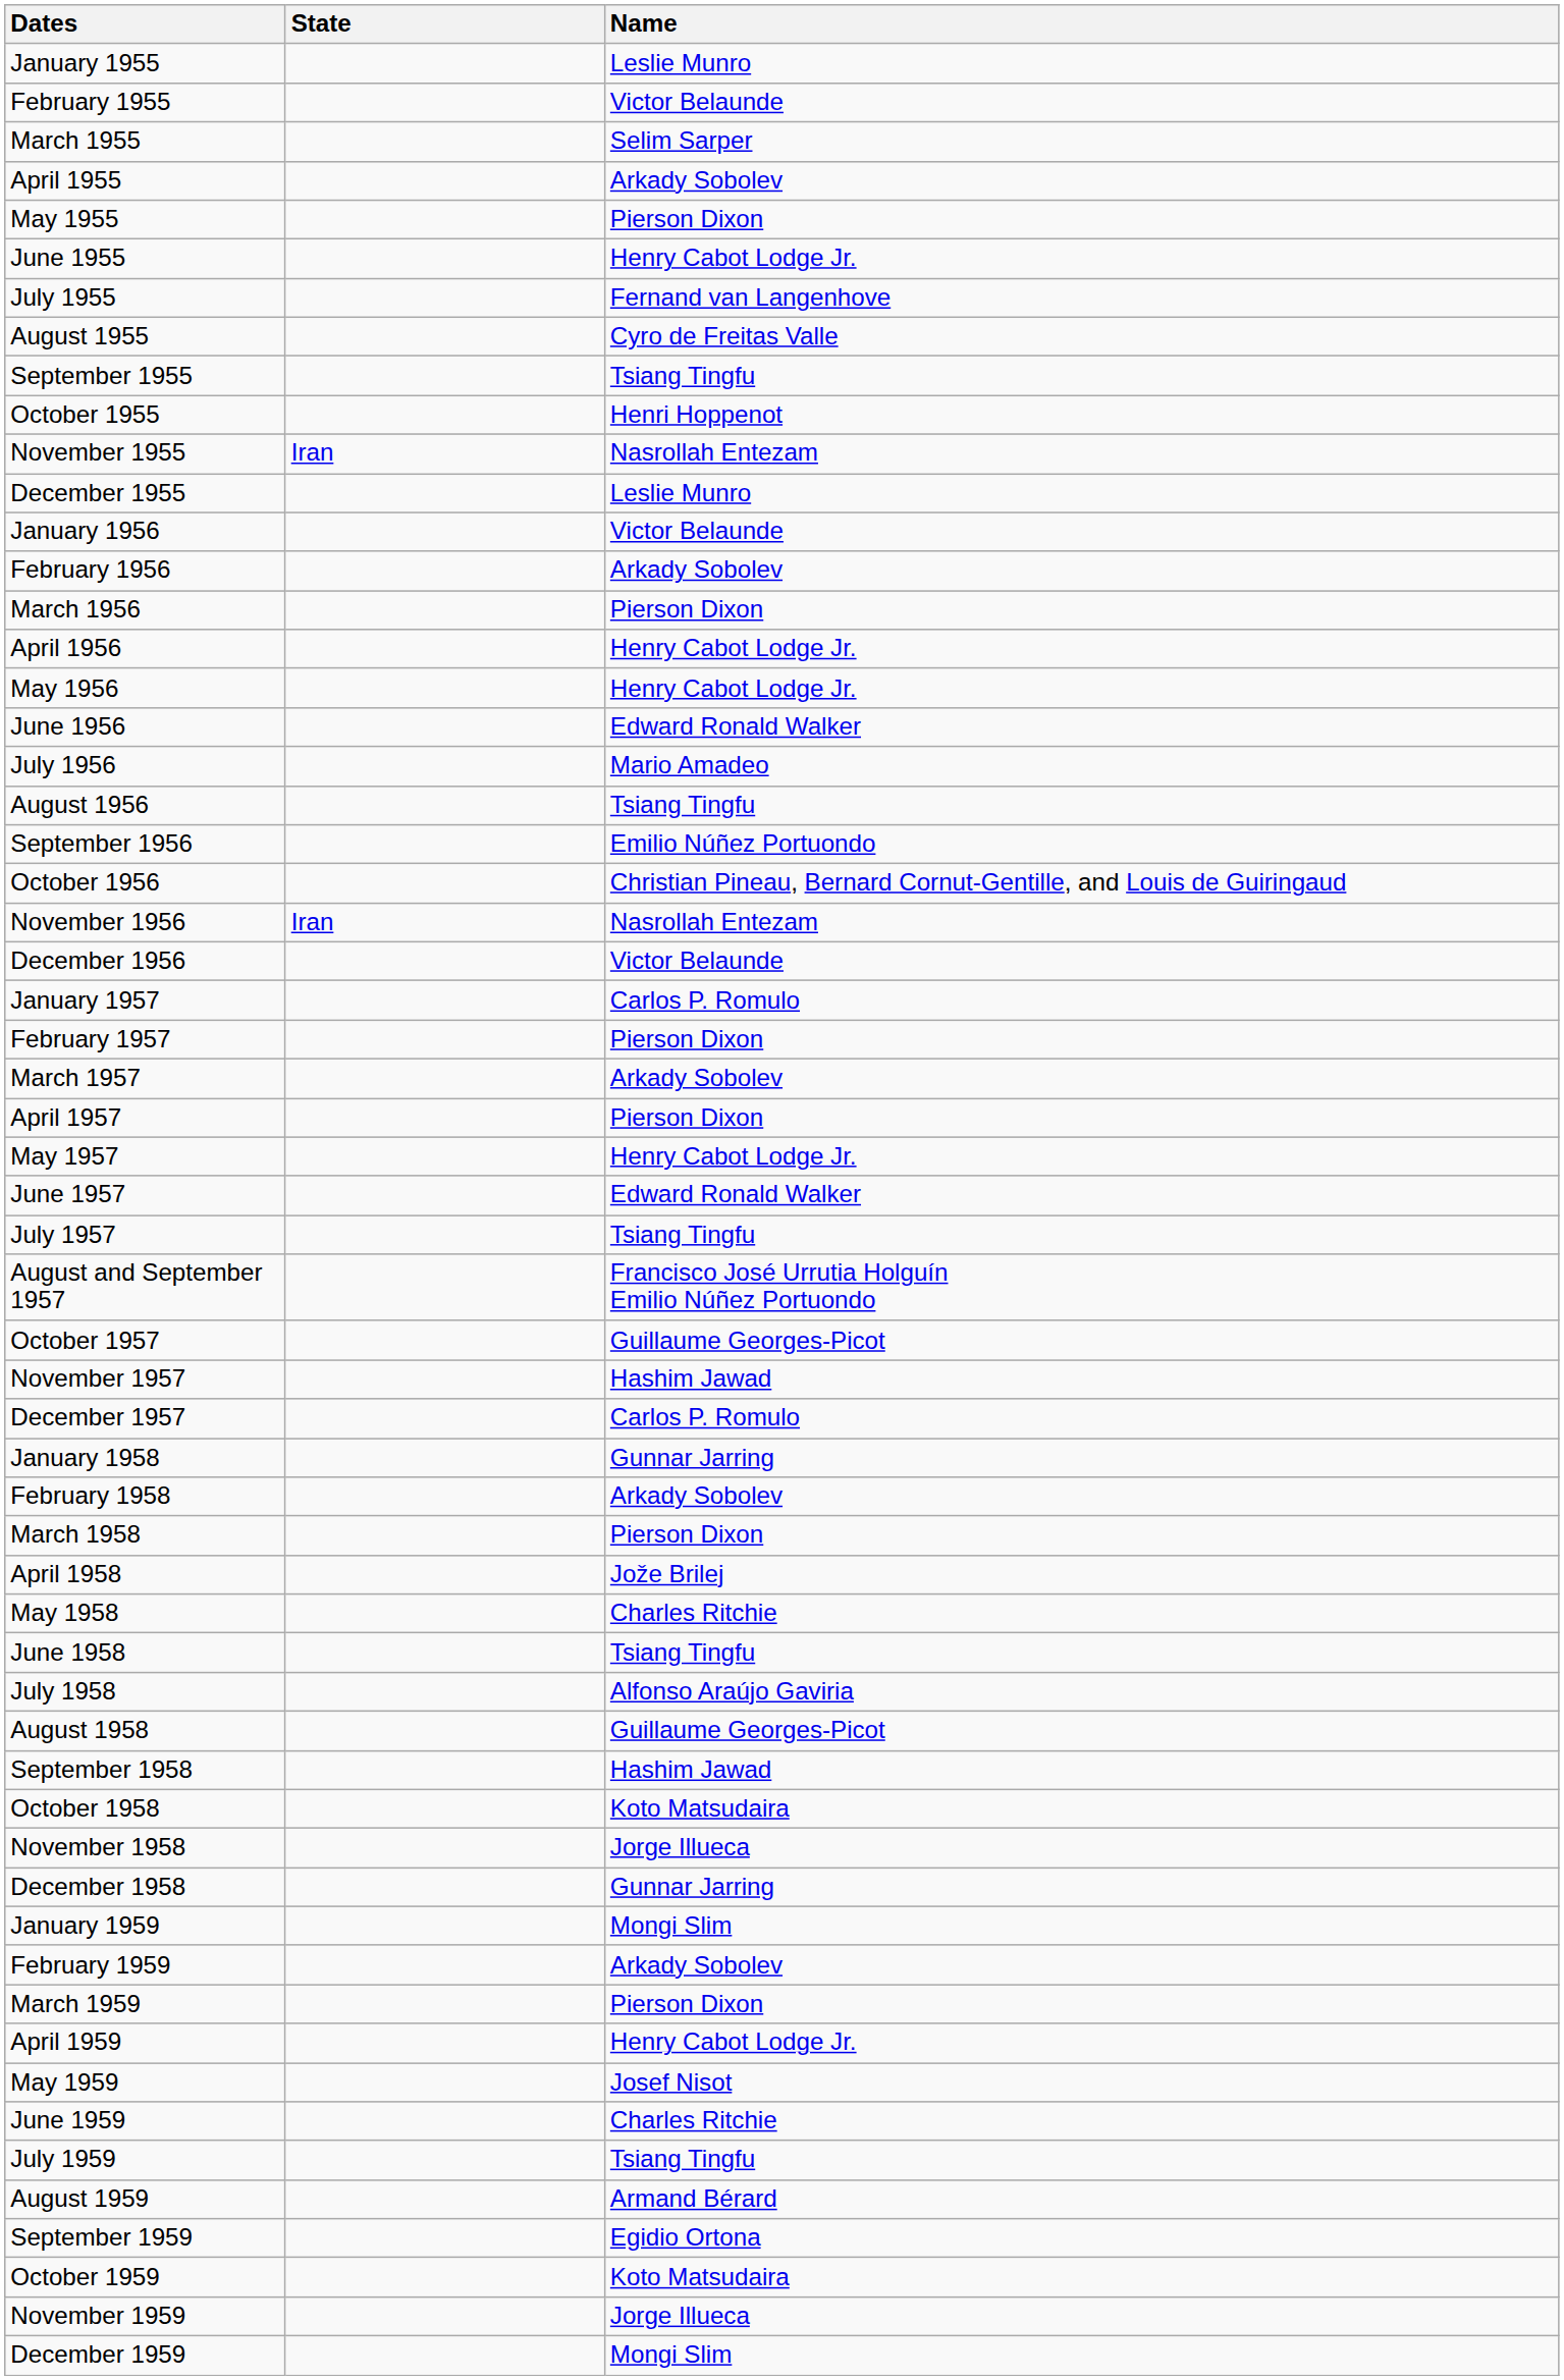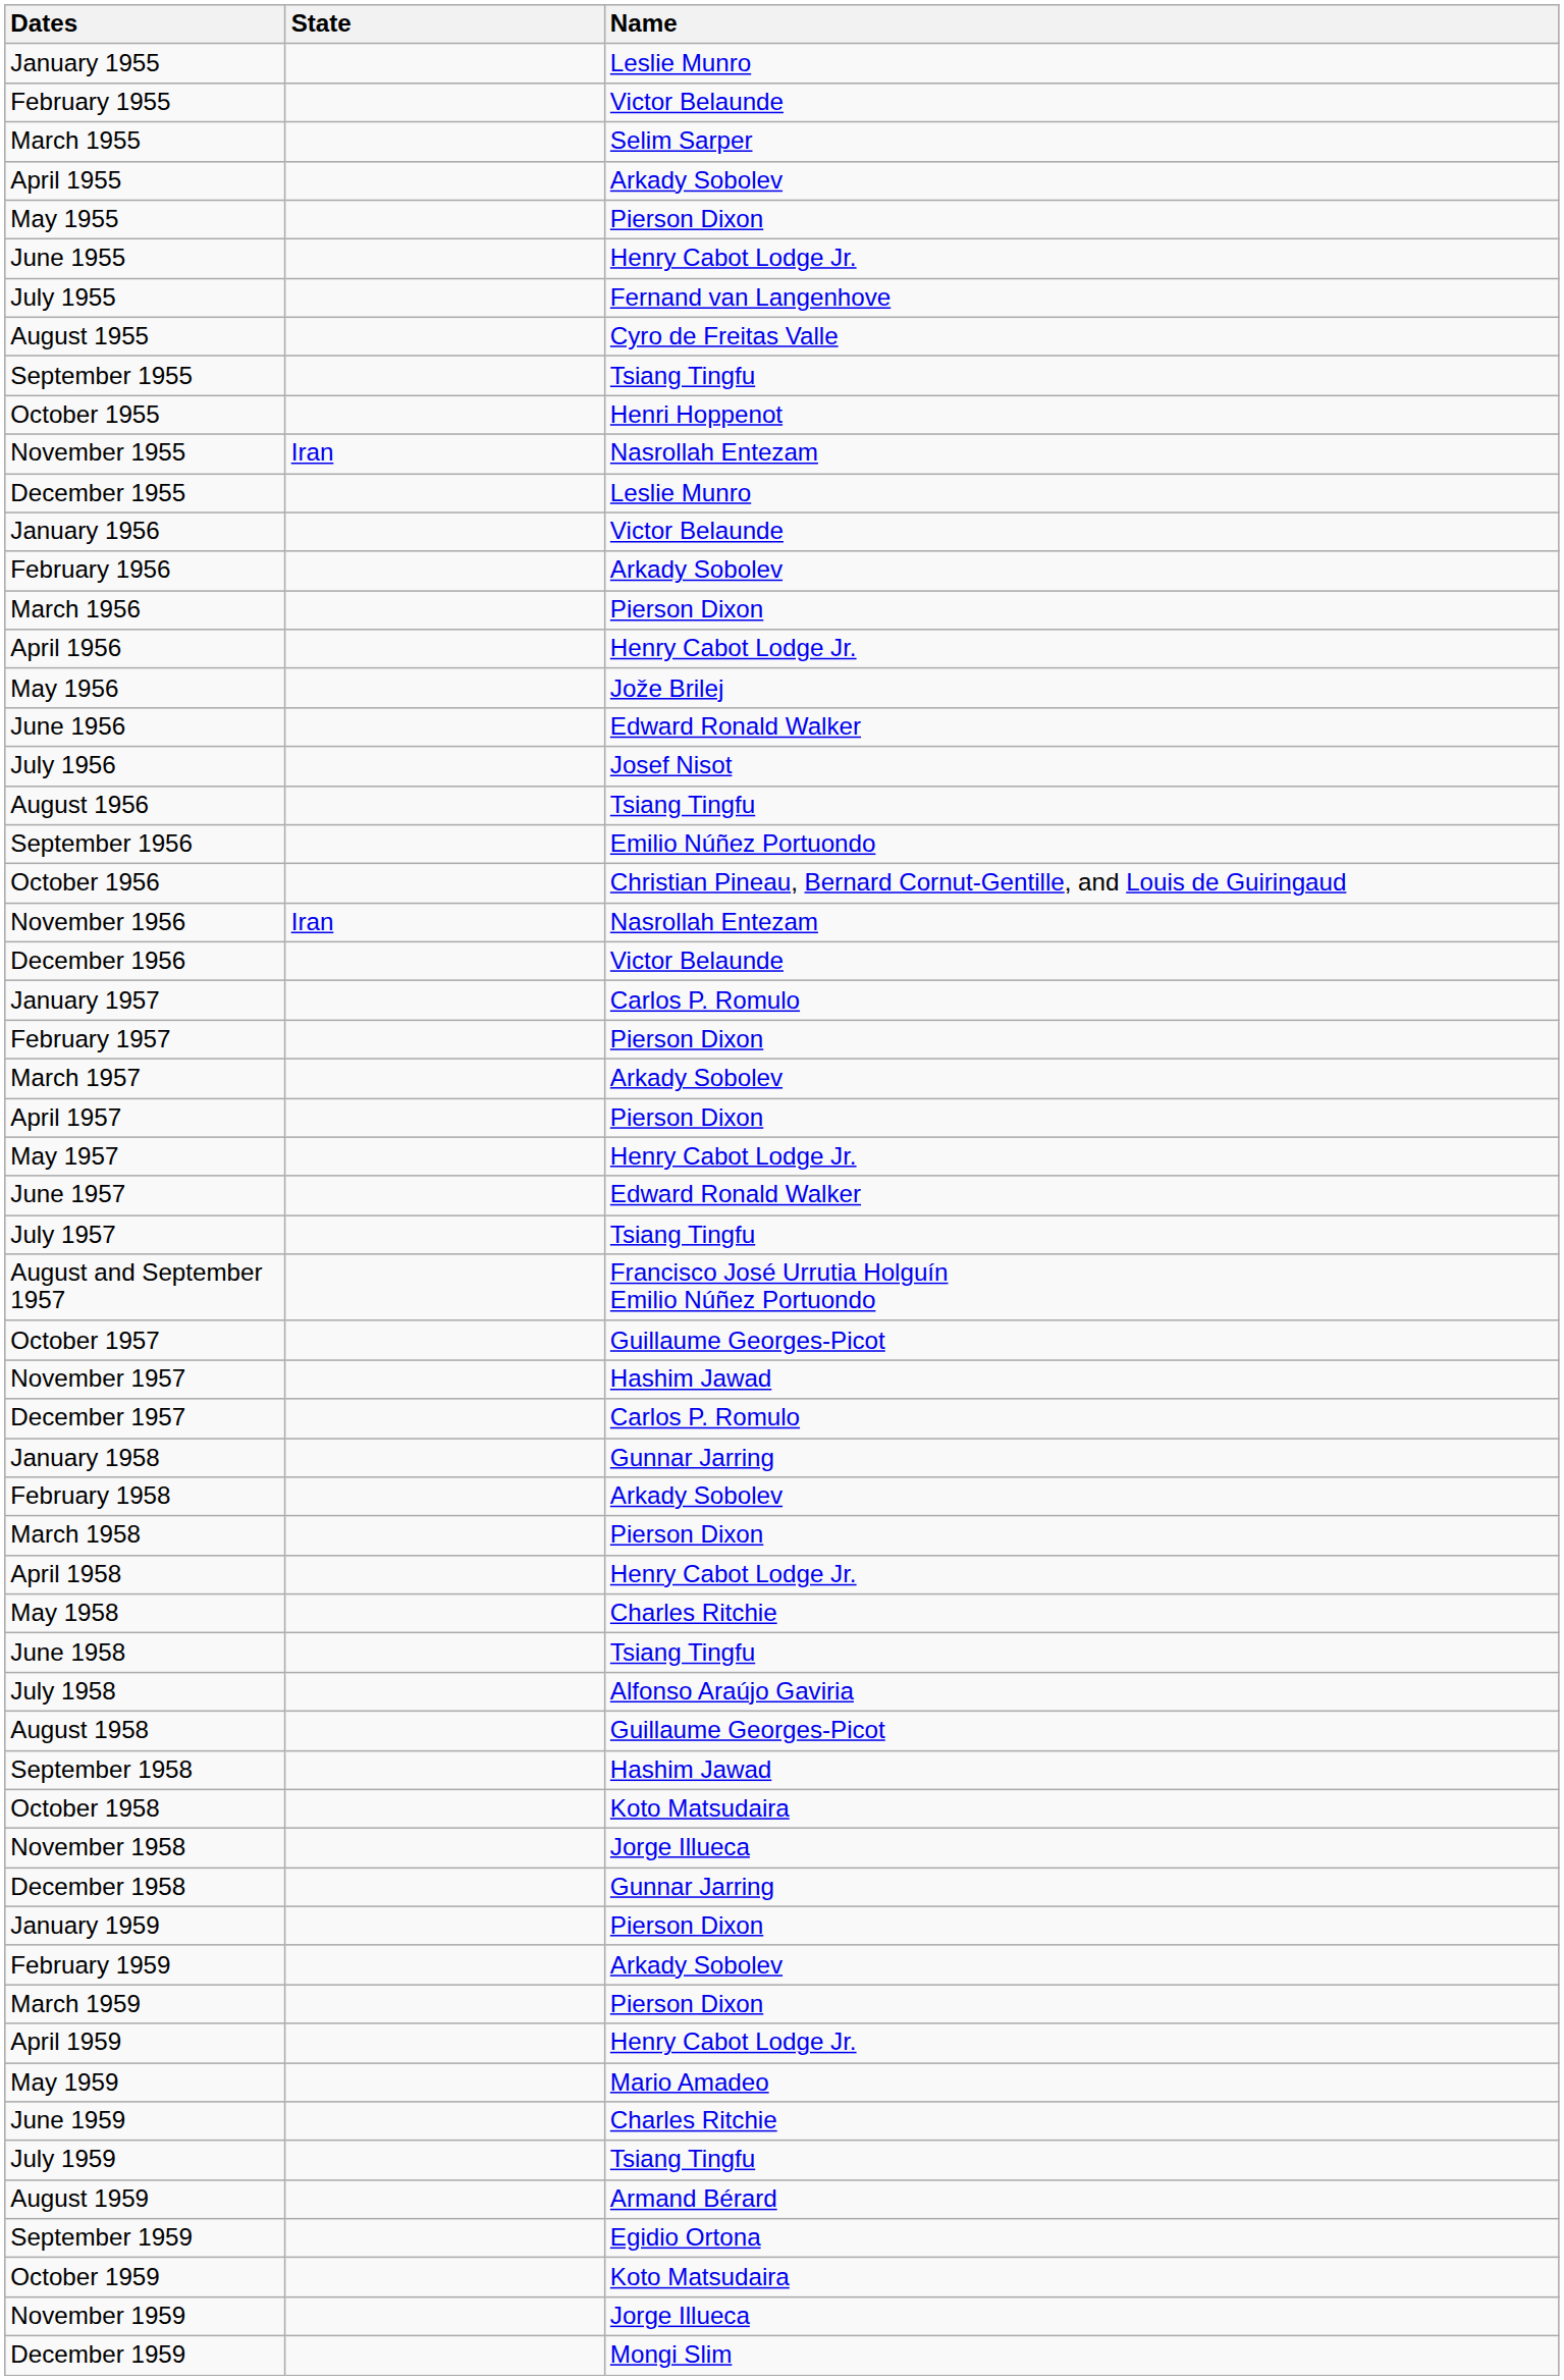 <table class="wikitable" width="80%">
 <tr>
 <th style="text-align:left;width:175px">Dates</th>
 <th style="text-align:left;width:200px">State</th>
 <th style="text-align:left;">Name</th>
 </tr>
 <tr>
 <td>January 1955</td>
 <td></td>
 <td><a href='#'>Leslie Munro</a></td>
 </tr>
 <tr>
 <td>February 1955</td>
 <td></td>
 <td><a href='#'>Victor Belaunde</a></td>
 </tr>
 <tr>
 <td>March 1955</td>
 <td></td>
 <td><a href='#'>Selim Sarper</a></td>
 </tr>
 <tr>
 <td>April 1955</td>
 <td></td>
 <td><a href='#'>Arkady Sobolev</a></td>
 </tr>
 <tr>
 <td>May 1955</td>
 <td></td>
 <td><a href='#'>Pierson Dixon</a></td>
 </tr>
 <tr>
 <td>June 1955</td>
 <td></td>
 <td><a href='#'>Henry Cabot Lodge Jr.</a></td>
 </tr>
 <tr>
 <td>July 1955</td>
 <td></td>
 <td><a href='#'>Fernand van Langenhove</a></td>
 </tr>
 <tr>
 <td>August 1955</td>
 <td></td>
 <td><a href='#'>Cyro de Freitas Valle</a></td>
 </tr>
 <tr>
 <td>September 1955</td>
 <td></td>
 <td><a href='#'>Tsiang Tingfu</a></td>
 </tr>
 <tr>
 <td>October 1955</td>
 <td></td>
 <td><a href='#'>Henri Hoppenot</a></td>
 </tr>
 <tr>
 <td>November 1955</td>
 <td> <a href='#'>Iran</a></td>
 <td><a href='#'>Nasrollah Entezam</a></td>
 </tr>
 <tr>
 <td>December 1955</td>
 <td></td>
 <td><a href='#'>Leslie Munro</a></td>
 </tr>
 <tr>
 <td>January 1956</td>
 <td></td>
 <td><a href='#'>Victor Belaunde</a></td>
 </tr>
 <tr>
 <td>February 1956</td>
 <td></td>
 <td><a href='#'>Arkady Sobolev</a></td>
 </tr>
 <tr>
 <td>March 1956</td>
 <td></td>
 <td><a href='#'>Pierson Dixon</a></td>
 </tr>
 <tr>
 <td>April 1956</td>
 <td></td>
 <td><a href='#'>Henry Cabot Lodge Jr.</a></td>
 </tr>
 <tr>
 <td>May 1956</td>
 <td></td>
-<td><a href='#'>Henry Cabot Lodge Jr.</a></td>
+<td><a href='#'>Jože Brilej</a></td>
 </tr>
 <tr>
 <td>June 1956</td>
 <td></td>
 <td><a href='#'>Edward Ronald Walker</a></td>
 </tr>
 <tr>
 <td>July 1956</td>
 <td></td>
-<td><a href='#'>Mario Amadeo</a></td>
+<td><a href='#'>Josef Nisot</a></td>
 </tr>
 <tr>
 <td>August 1956</td>
 <td></td>
 <td><a href='#'>Tsiang Tingfu</a></td>
 </tr>
 <tr>
 <td>September 1956</td>
 <td></td>
 <td><a href='#'>Emilio Núñez Portuondo</a></td>
 </tr>
 <tr>
 <td>October 1956</td>
 <td></td>
 <td><a href='#'>Christian Pineau</a>, <a href='#'>Bernard Cornut-Gentille</a>, and <a href='#'>Louis de Guiringaud</a></td>
 </tr>
 <tr>
 <td>November 1956</td>
 <td> <a href='#'>Iran</a></td>
 <td><a href='#'>Nasrollah Entezam</a></td>
 </tr>
 <tr>
 <td>December 1956</td>
 <td></td>
 <td><a href='#'>Victor Belaunde</a></td>
 </tr>
 <tr>
 <td>January 1957</td>
 <td></td>
 <td><a href='#'>Carlos P. Romulo</a></td>
 </tr>
 <tr>
 <td>February 1957</td>
 <td></td>
 <td><a href='#'>Pierson Dixon</a></td>
 </tr>
 <tr>
 <td>March 1957</td>
 <td></td>
 <td><a href='#'>Arkady Sobolev</a></td>
 </tr>
 <tr>
 <td>April 1957</td>
 <td></td>
 <td><a href='#'>Pierson Dixon</a></td>
 </tr>
 <tr>
 <td>May 1957</td>
 <td></td>
 <td><a href='#'>Henry Cabot Lodge Jr.</a></td>
 </tr>
 <tr>
 <td>June 1957</td>
 <td></td>
 <td><a href='#'>Edward Ronald Walker</a></td>
 </tr>
 <tr>
 <td>July 1957</td>
 <td></td>
 <td><a href='#'>Tsiang Tingfu</a></td>
 </tr>
 <tr>
 <td>August and September 1957</td>
 <td><br></td>
 <td><a href='#'>Francisco José Urrutia Holguín</a><br><a href='#'>Emilio Núñez Portuondo</a></td>
 </tr>
 <tr>
 <td>October 1957</td>
 <td></td>
 <td><a href='#'>Guillaume Georges-Picot</a></td>
 </tr>
 <tr>
 <td>November 1957</td>
 <td></td>
 <td><a href='#'>Hashim Jawad</a></td>
 </tr>
 <tr>
 <td>December 1957</td>
 <td></td>
 <td><a href='#'>Carlos P. Romulo</a></td>
 </tr>
 <tr>
 <td>January 1958</td>
 <td></td>
 <td><a href='#'>Gunnar Jarring</a></td>
 </tr>
 <tr>
 <td>February 1958</td>
 <td></td>
 <td><a href='#'>Arkady Sobolev</a></td>
 </tr>
 <tr>
 <td>March 1958</td>
 <td></td>
 <td><a href='#'>Pierson Dixon</a></td>
 </tr>
 <tr>
 <td>April 1958</td>
 <td></td>
-<td><a href='#'>Jože Brilej</a></td>
+<td><a href='#'>Henry Cabot Lodge Jr.</a></td>
 </tr>
 <tr>
 <td>May 1958</td>
 <td></td>
 <td><a href='#'>Charles Ritchie</a></td>
 </tr>
 <tr>
 <td>June 1958</td>
 <td></td>
 <td><a href='#'>Tsiang Tingfu</a></td>
 </tr>
 <tr>
 <td>July 1958</td>
 <td></td>
 <td><a href='#'>Alfonso Araújo Gaviria</a></td>
 </tr>
 <tr>
 <td>August 1958</td>
 <td></td>
 <td><a href='#'>Guillaume Georges-Picot</a></td>
 </tr>
 <tr>
 <td>September 1958</td>
 <td></td>
 <td><a href='#'>Hashim Jawad</a></td>
 </tr>
 <tr>
 <td>October 1958</td>
 <td></td>
 <td><a href='#'>Koto Matsudaira</a></td>
 </tr>
 <tr>
 <td>November 1958</td>
 <td></td>
 <td><a href='#'>Jorge Illueca</a></td>
 </tr>
 <tr>
 <td>December 1958</td>
 <td></td>
 <td><a href='#'>Gunnar Jarring</a></td>
 </tr>
 <tr>
 <td>January 1959</td>
 <td></td>
-<td><a href='#'>Mongi Slim</a></td>
+<td><a href='#'>Pierson Dixon</a></td>
 </tr>
 <tr>
 <td>February 1959</td>
 <td></td>
 <td><a href='#'>Arkady Sobolev</a></td>
 </tr>
 <tr>
 <td>March 1959</td>
 <td></td>
 <td><a href='#'>Pierson Dixon</a></td>
 </tr>
 <tr>
 <td>April 1959</td>
 <td></td>
 <td><a href='#'>Henry Cabot Lodge Jr.</a></td>
 </tr>
 <tr>
 <td>May 1959</td>
 <td></td>
-<td><a href='#'>Josef Nisot</a></td>
+<td><a href='#'>Mario Amadeo</a></td>
 </tr>
 <tr>
 <td>June 1959</td>
 <td></td>
 <td><a href='#'>Charles Ritchie</a></td>
 </tr>
 <tr>
 <td>July 1959</td>
 <td></td>
 <td><a href='#'>Tsiang Tingfu</a></td>
 </tr>
 <tr>
 <td>August 1959</td>
 <td></td>
 <td><a href='#'>Armand Bérard</a></td>
 </tr>
 <tr>
 <td>September 1959</td>
 <td></td>
 <td><a href='#'>Egidio Ortona</a></td>
 </tr>
 <tr>
 <td>October 1959</td>
 <td></td>
 <td><a href='#'>Koto Matsudaira</a></td>
 </tr>
 <tr>
 <td>November 1959</td>
 <td></td>
 <td><a href='#'>Jorge Illueca</a></td>
 </tr>
 <tr>
 <td>December 1959</td>
 <td></td>
 <td><a href='#'>Mongi Slim</a></td>
 </tr>
 </table>
